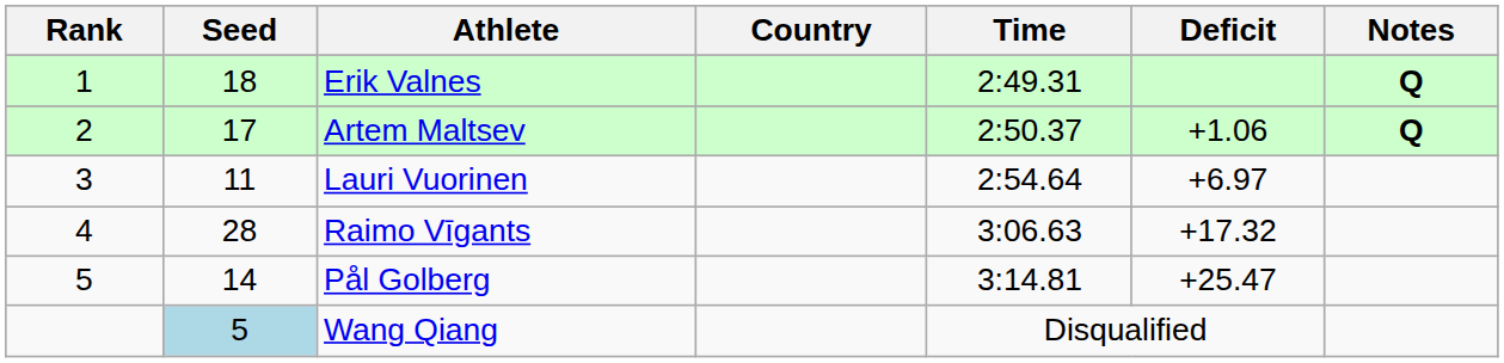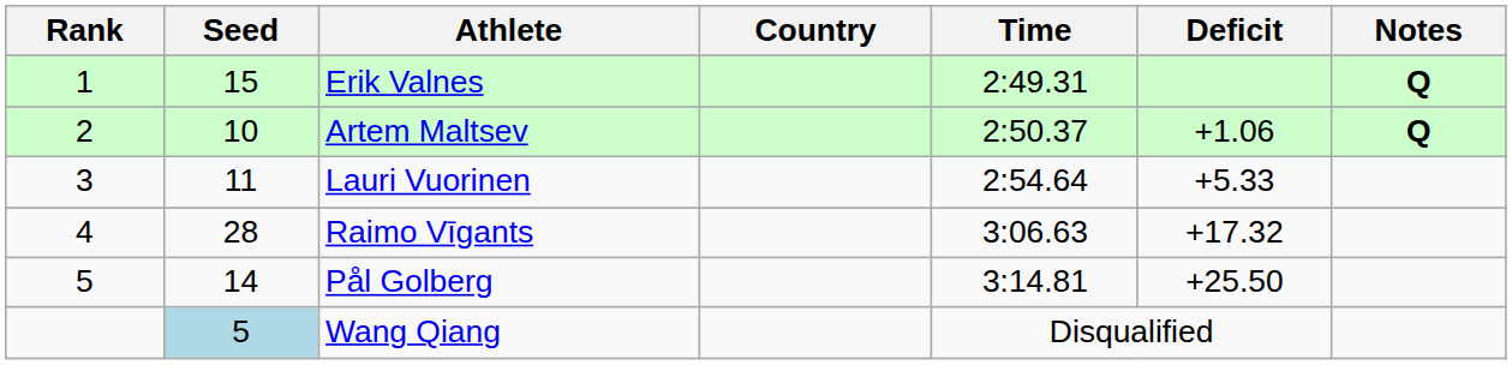 <table class="wikitable sortable" style="text-align:center" width=60%>
 <tr>
 <th>Rank</th>
 <th>Seed</th>
 <th>Athlete</th>
 <th>Country</th>
 <th>Time</th>
 <th>Deficit</th>
 <th>Notes</th>
 </tr>
 <tr bgcolor=#ccffcc>
 <td>1</td>
-<td>18</td>
+<td>15</td>
 <td align=left><a href='#'>Erik Valnes</a></td>
 <td align=left></td>
 <td>2:49.31</td>
 <td></td>
 <td><strong>Q</strong></td>
 </tr>
 <tr bgcolor=#ccffcc>
 <td>2</td>
-<td>17</td>
+<td>10</td>
 <td align=left><a href='#'>Artem Maltsev</a></td>
 <td align=left></td>
 <td>2:50.37</td>
 <td>+1.06</td>
 <td><strong>Q</strong></td>
 </tr>
 <tr>
 <td>3</td>
 <td>11</td>
 <td align=left><a href='#'>Lauri Vuorinen</a></td>
 <td align=left></td>
 <td>2:54.64</td>
-<td>+6.97</td>
+<td>+5.33</td>
 <td></td>
 </tr>
 <tr>
 <td>4</td>
 <td>28</td>
 <td align=left><a href='#'>Raimo Vīgants</a></td>
 <td align=left></td>
 <td>3:06.63</td>
 <td>+17.32</td>
 <td></td>
 </tr>
 <tr>
 <td>5</td>
 <td>14</td>
 <td align=left><a href='#'>Pål Golberg</a></td>
 <td align=left></td>
 <td>3:14.81</td>
-<td>+25.47</td>
+<td>+25.50</td>
 <td></td>
 </tr>
 <tr>
 <td></td>
 <td style="background: lightblue;">5</td>
 <td align=left><a href='#'>Wang Qiang</a></td>
 <td align=left></td>
 <td colspan=2>Disqualified</td>
 <td></td>
 </tr>
 </table>
